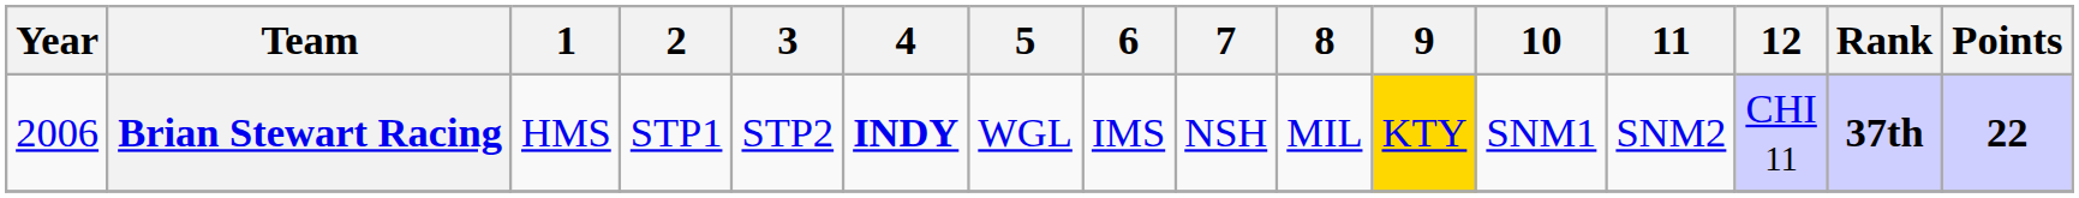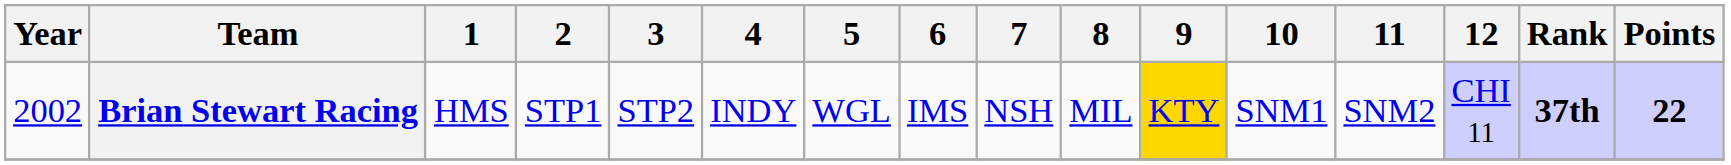 <table class="wikitable" style="text-align:center; font-size:95%">
 <tr>
 <th>Year</th>
 <th>Team</th>
 <th>1</th>
 <th>2</th>
 <th>3</th>
 <th>4</th>
 <th>5</th>
 <th>6</th>
 <th>7</th>
 <th>8</th>
 <th>9</th>
 <th>10</th>
 <th>11</th>
 <th>12</th>
 <th>Rank</th>
 <th>Points</th>
 </tr>
 <tr>
-<td><a href='#'>2006</a></td>
+<td><a href='#'>2002</a></td>
 <th><a href='#'>Brian Stewart Racing</a></th>
 <td><a href='#'>HMS</a></td>
 <td><a href='#'>STP1</a></td>
 <td><a href='#'>STP2</a></td>
-<td><strong><a href='#'>INDY</a></strong></td>
+<td><a href='#'>INDY</a></td>
 <td><a href='#'>WGL</a></td>
 <td><a href='#'>IMS</a></td>
 <td><a href='#'>NSH</a></td>
 <td><a href='#'>MIL</a></td>
 <td style="background: gold;"><a href='#'>KTY</a></td>
 <td><a href='#'>SNM1</a></td>
 <td><a href='#'>SNM2</a></td>
 <td style="background:#CFCFFF;"><a href='#'>CHI</a><br><small>11</small></td>
 <td style="background:#CFCFFF;"><strong>37th</strong></td>
 <td style="background:#CFCFFF;"><strong>22</strong></td>
 </tr>
 <tr>
 </tr>
 </table>
